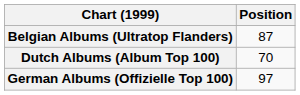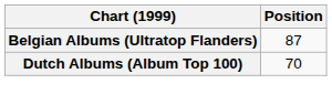 <table class="wikitable sortable plainrowheaders" style="text-align:center">
 <tr>
 <th scope="col">Chart (1999)</th>
 <th scope="col">Position</th>
 </tr>
 <tr>
 <th scope="row">Belgian Albums (Ultratop Flanders)</th>
 <td>87</td>
 </tr>
 <tr>
 <th scope="row">Dutch Albums (Album Top 100)</th>
 <td>70</td>
 </tr>
-<tr>
-<th scope="row">German Albums (Offizielle Top 100)</th>
-<td>97</td>
-</tr>
 </table>
